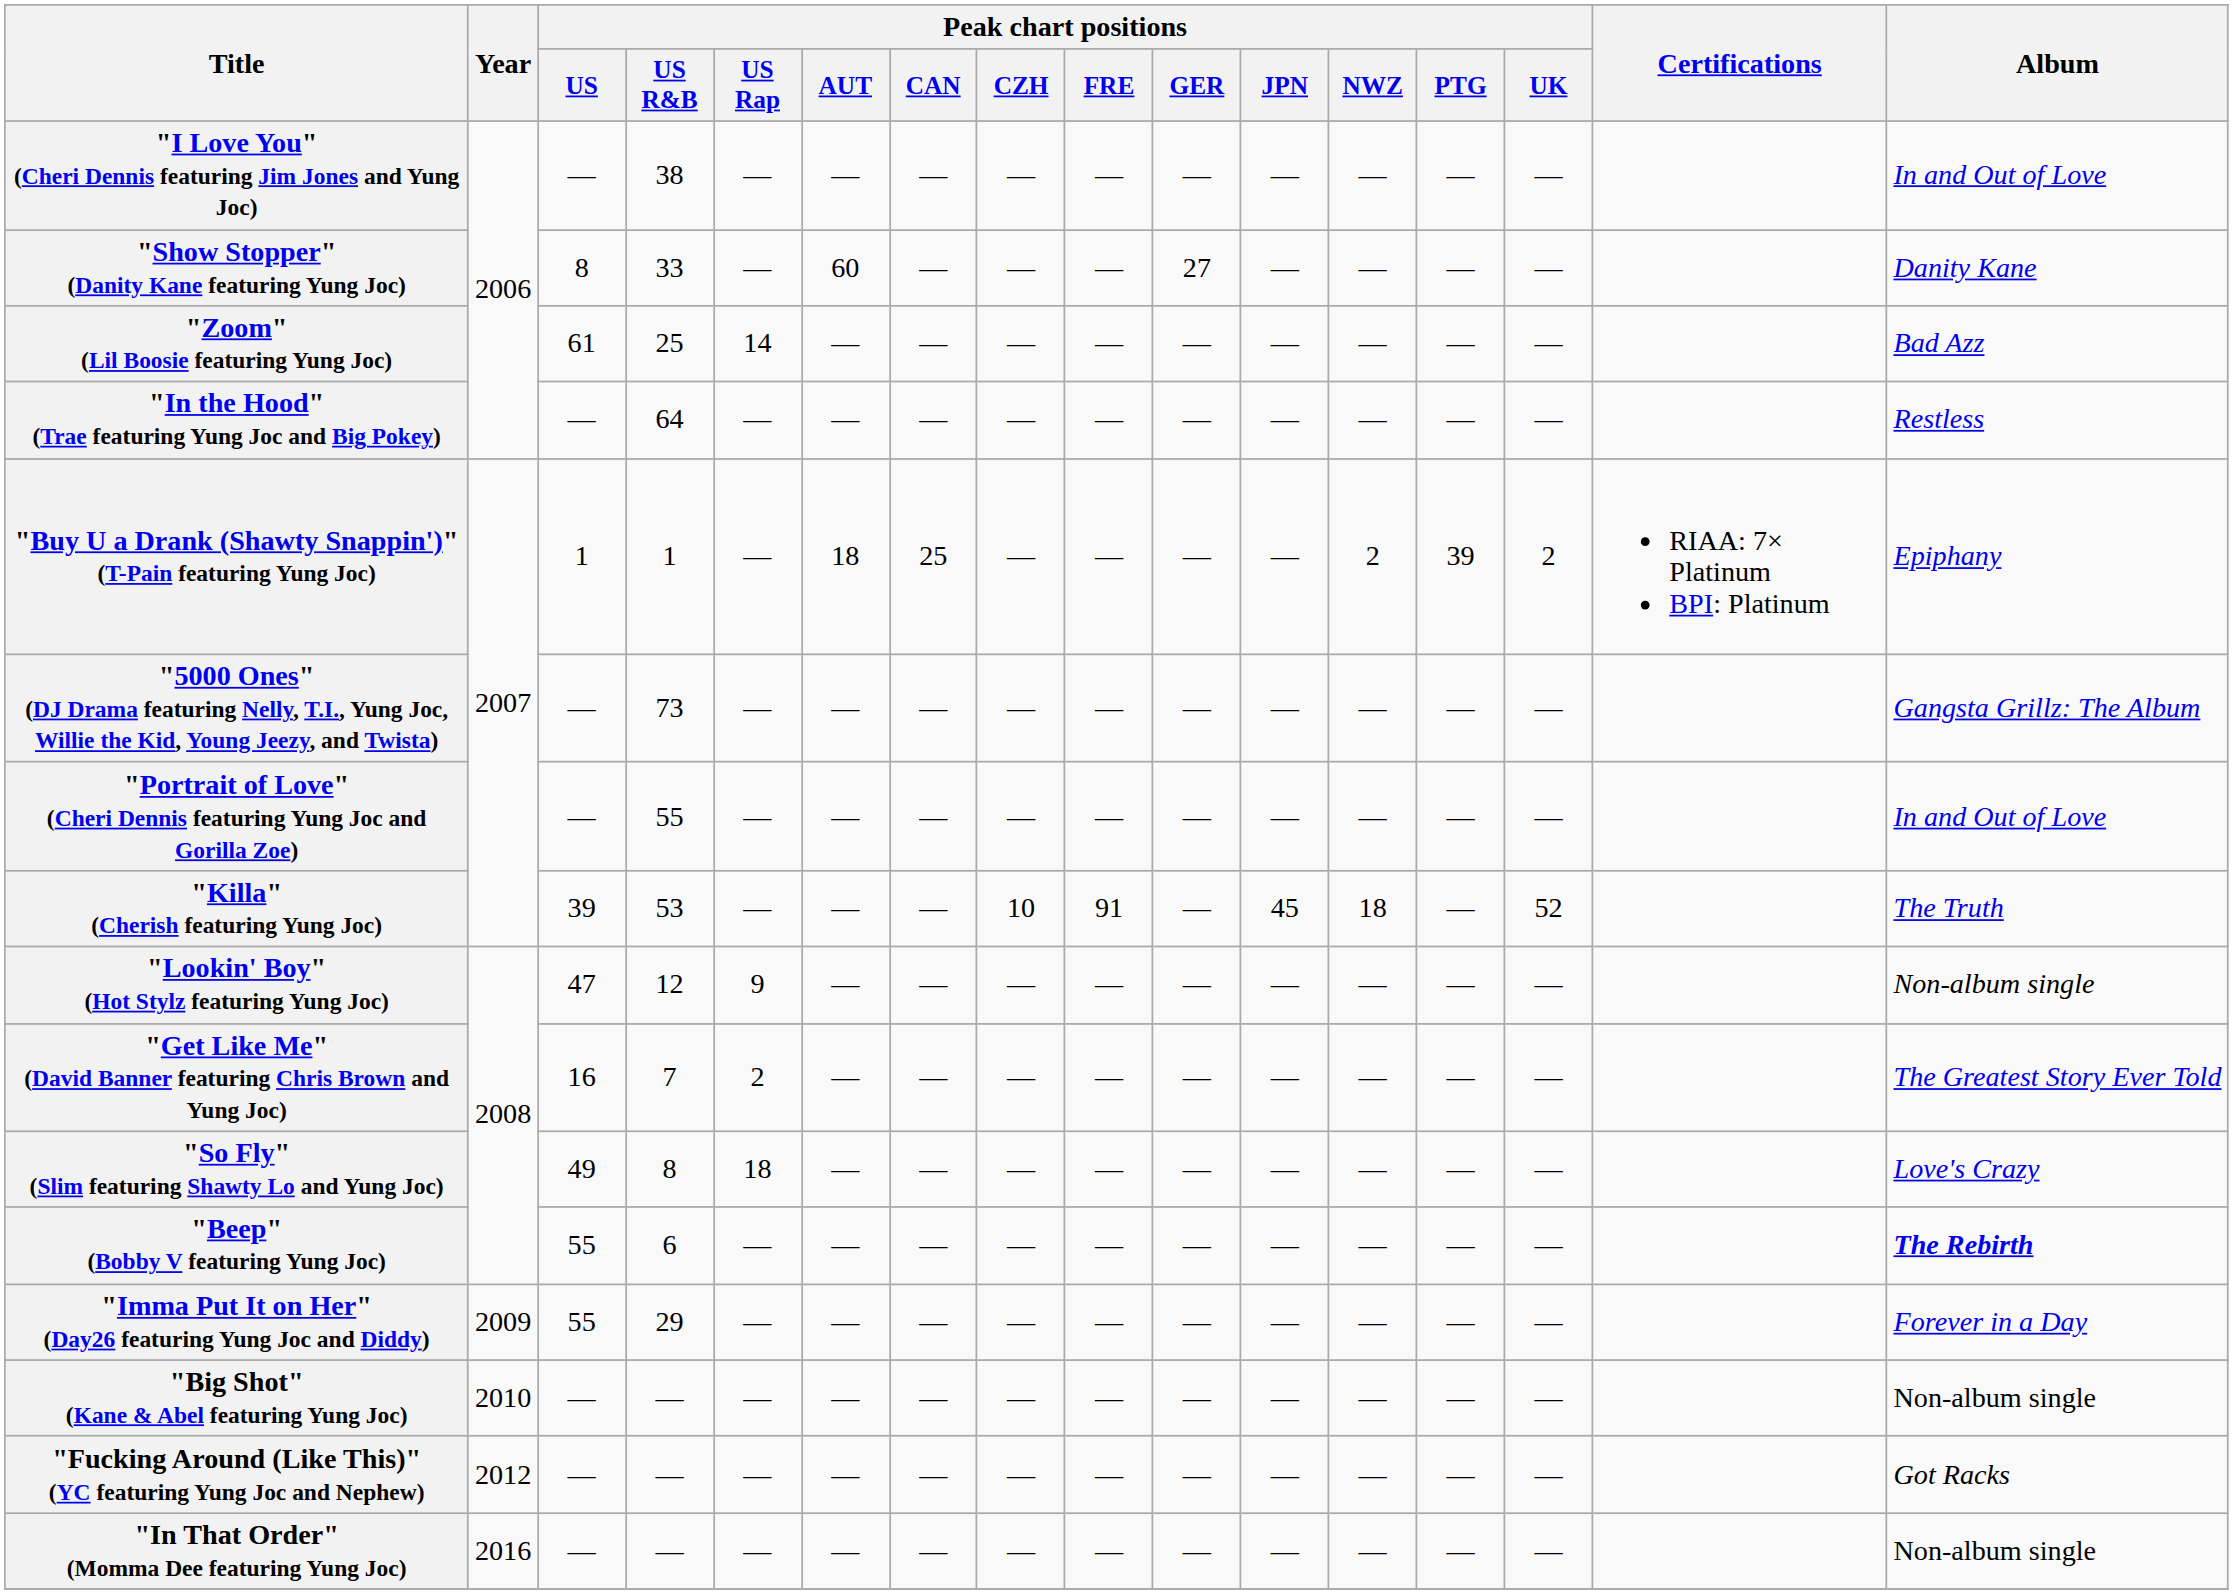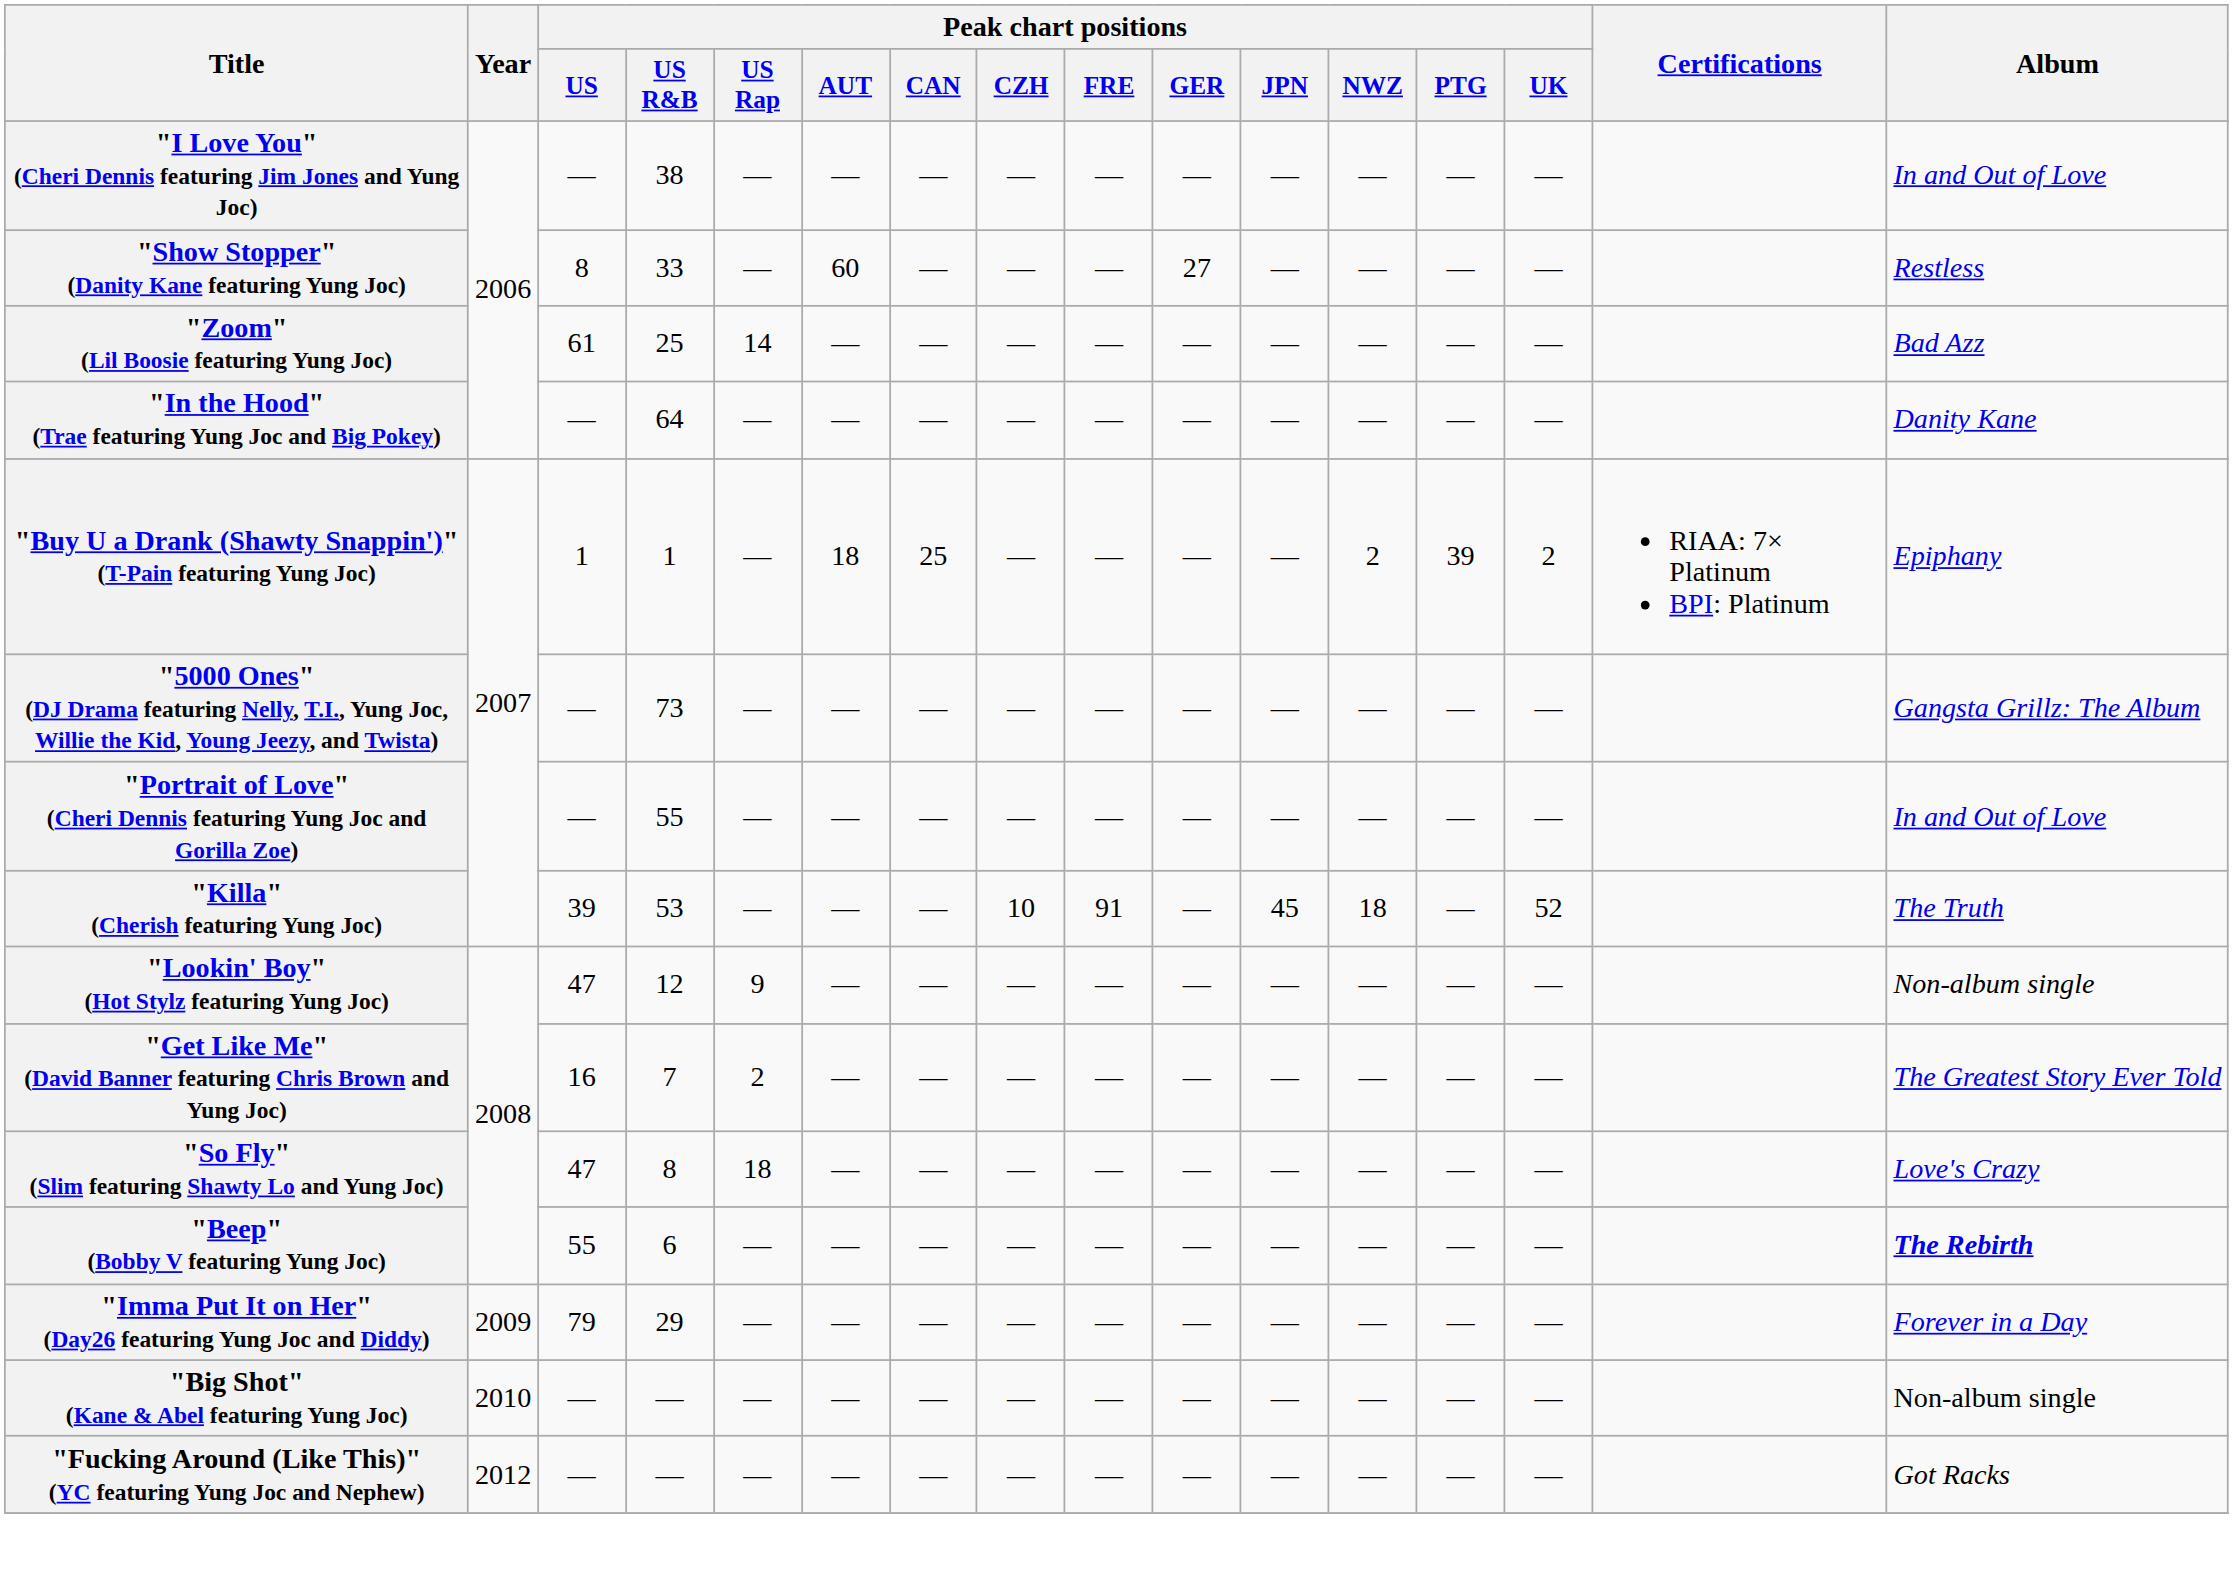 <table class="wikitable plainrowheaders" style="text-align:center;" border="1">
 <tr>
 <th scope="col" rowspan="2" style="width:16em;">Title</th>
 <th scope="col" rowspan="2">Year</th>
 <th scope="col" colspan="12">Peak chart positions</th>
 <th scope="col" rowspan="2" style="width:10em;"><a href='#'>Certifications</a></th>
 <th scope="col" rowspan="2">Album</th>
 </tr>
 <tr>
 <th scope="col" style="width:3em;font-size:90%;"><a href='#'>US</a></th>
 <th scope="col" style="width:3em;font-size:90%;"><a href='#'>US R&B</a></th>
 <th scope="col" style="width:3em;font-size:90%;"><a href='#'>US Rap</a></th>
 <th scope="col" style="width:3em;font-size:90%;"><a href='#'>AUT</a></th>
 <th scope="col" style="width:3em;font-size:90%;"><a href='#'>CAN</a></th>
 <th scope="col" style="width:3em;font-size:90%;"><a href='#'>CZH</a></th>
 <th scope="col" style="width:3em;font-size:90%;"><a href='#'>FRE</a></th>
 <th scope="col" style="width:3em;font-size:90%;"><a href='#'>GER</a></th>
 <th scope="col" style="width:3em;font-size:90%;"><a href='#'>JPN</a></th>
 <th scope="col" style="width:3em;font-size:90%;"><a href='#'>NWZ</a></th>
 <th scope="col" style="width:3em;font-size:90%;"><a href='#'>PTG</a></th>
 <th scope="col" style="width:3em;font-size:90%;"><a href='#'>UK</a></th>
 </tr>
 <tr>
 <th scope="row">"<a href='#'>I Love You</a>"<br><small>(<a href='#'>Cheri Dennis</a> featuring <a href='#'>Jim Jones</a> and Yung Joc)</small></th>
 <td rowspan="4">2006</td>
 <td>—</td>
 <td>38</td>
 <td>—</td>
 <td>—</td>
 <td>—</td>
 <td>—</td>
 <td>—</td>
 <td>—</td>
 <td>—</td>
 <td>—</td>
 <td>—</td>
 <td>—</td>
 <td></td>
 <td align="left"><em><a href='#'>In and Out of Love</a></em></td>
 </tr>
 <tr>
 <th scope="row">"<a href='#'>Show Stopper</a>"<br><small>(<a href='#'>Danity Kane</a> featuring Yung Joc)</small></th>
 <td>8</td>
 <td>33</td>
 <td>—</td>
 <td>60</td>
 <td>—</td>
 <td>—</td>
 <td>—</td>
 <td>27</td>
 <td>—</td>
 <td>—</td>
 <td>—</td>
 <td>—</td>
 <td></td>
-<td align="left"><em><a href='#'>Danity Kane</a></em></td>
+<td align="left"><em><a href='#'>Restless</a></em></td>
 </tr>
 <tr>
 <th scope="row">"<a href='#'>Zoom</a>"<br><small>(<a href='#'>Lil Boosie</a> featuring Yung Joc)</small></th>
 <td>61</td>
 <td>25</td>
 <td>14</td>
 <td>—</td>
 <td>—</td>
 <td>—</td>
 <td>—</td>
 <td>—</td>
 <td>—</td>
 <td>—</td>
 <td>—</td>
 <td>—</td>
 <td></td>
 <td align="left"><em><a href='#'>Bad Azz</a></em></td>
 </tr>
 <tr>
 <th scope="row">"<a href='#'>In the Hood</a>"<br><small>(<a href='#'>Trae</a> featuring Yung Joc and <a href='#'>Big Pokey</a>)</small></th>
 <td>—</td>
 <td align="center">64</td>
 <td>—</td>
 <td>—</td>
 <td>—</td>
 <td>—</td>
 <td>—</td>
 <td>—</td>
 <td>—</td>
 <td>—</td>
 <td>—</td>
 <td>—</td>
 <td></td>
-<td align="left"><em><a href='#'>Restless</a></em></td>
+<td align="left"><em><a href='#'>Danity Kane</a></em></td>
 </tr>
 <tr>
 <th scope="row">"<a href='#'>Buy U a Drank (Shawty Snappin')</a>"<br><small>(<a href='#'>T-Pain</a> featuring Yung Joc)</small></th>
 <td rowspan="4">2007</td>
 <td>1</td>
 <td>1</td>
 <td>—</td>
 <td>18</td>
 <td>25</td>
 <td>—</td>
 <td>—</td>
 <td>—</td>
 <td>—</td>
 <td>2</td>
 <td>39</td>
 <td>2</td>
 <td align="left"><br><ul><li>RIAA: 7× Platinum</li><li><a href='#'>BPI</a>: Platinum</li></ul></td>
 <td align="left"><em><a href='#'>Epiphany</a></em></td>
 </tr>
 <tr>
 <th scope="row">"<a href='#'>5000 Ones</a>"<br><small>(<a href='#'>DJ Drama</a> featuring <a href='#'>Nelly</a>, <a href='#'>T.I.</a>, Yung Joc, <a href='#'>Willie the Kid</a>, <a href='#'>Young Jeezy</a>, and <a href='#'>Twista</a>)</small></th>
 <td>—</td>
 <td>73</td>
 <td>—</td>
 <td>—</td>
 <td>—</td>
 <td>—</td>
 <td>—</td>
 <td>—</td>
 <td>—</td>
 <td>—</td>
 <td>—</td>
 <td>—</td>
 <td></td>
 <td align="left"><em><a href='#'>Gangsta Grillz: The Album</a></em></td>
 </tr>
 <tr>
 <th scope="row">"<a href='#'>Portrait of Love</a>"<br><small>(<a href='#'>Cheri Dennis</a> featuring Yung Joc and <a href='#'>Gorilla Zoe</a>)</small></th>
 <td>—</td>
 <td>55</td>
 <td>—</td>
 <td>—</td>
 <td>—</td>
 <td>—</td>
 <td>—</td>
 <td>—</td>
 <td>—</td>
 <td>—</td>
 <td>—</td>
 <td>—</td>
 <td></td>
 <td align="left"><em><a href='#'>In and Out of Love</a></em></td>
 </tr>
 <tr>
 <th scope="row">"<a href='#'>Killa</a>"<br><small>(<a href='#'>Cherish</a> featuring Yung Joc)</small></th>
 <td>39</td>
 <td>53</td>
 <td>—</td>
 <td>—</td>
 <td>—</td>
 <td>10</td>
 <td>91</td>
 <td>—</td>
 <td>45</td>
 <td>18</td>
 <td>—</td>
 <td>52</td>
 <td></td>
 <td align="left"><em><a href='#'>The Truth</a></em></td>
 </tr>
 <tr>
 <th scope="row">"<a href='#'>Lookin' Boy</a>"<br><small> (<a href='#'>Hot Stylz</a> featuring Yung Joc)</small></th>
 <td rowspan="4">2008</td>
 <td>47</td>
 <td>12</td>
 <td>9</td>
 <td>—</td>
 <td>—</td>
 <td>—</td>
 <td>—</td>
 <td>—</td>
 <td>—</td>
 <td>—</td>
 <td>—</td>
 <td>—</td>
 <td></td>
 <td align="left"><em>Non-album single</em></td>
 </tr>
 <tr>
 <th scope="row">"<a href='#'>Get Like Me</a>"<br><small>(<a href='#'>David Banner</a> featuring <a href='#'>Chris Brown</a> and Yung Joc)</small></th>
 <td>16</td>
 <td>7</td>
 <td>2</td>
 <td>—</td>
 <td>—</td>
 <td>—</td>
 <td>—</td>
 <td>—</td>
 <td>—</td>
 <td>—</td>
 <td>—</td>
 <td>—</td>
 <td></td>
 <td align="left"><em><a href='#'>The Greatest Story Ever Told</a></em></td>
 </tr>
 <tr>
 <th scope="row">"<a href='#'>So Fly</a>"<br><small>(<a href='#'>Slim</a> featuring <a href='#'>Shawty Lo</a> and Yung Joc)</small></th>
-<td>49</td>
+<td>47</td>
 <td>8</td>
 <td>18</td>
 <td>—</td>
 <td>—</td>
 <td>—</td>
 <td>—</td>
 <td>—</td>
 <td>—</td>
 <td>—</td>
 <td>—</td>
 <td>—</td>
 <td></td>
 <td align="left"><em><a href='#'>Love's Crazy</a></em></td>
 </tr>
 <tr>
 <th scope="row">"<a href='#'>Beep</a>"<br><small>(<a href='#'>Bobby V</a> featuring Yung Joc)</small></th>
 <td>55</td>
 <td>6</td>
 <td>—</td>
 <td>—</td>
 <td>—</td>
 <td>—</td>
 <td>—</td>
 <td>—</td>
 <td>—</td>
 <td>—</td>
 <td>—</td>
 <td>—</td>
 <td></td>
 <td align="left"><strong><em><a href='#'>The Rebirth</a></em></strong></td>
 </tr>
 <tr>
 <th scope="row">"<a href='#'>Imma Put It on Her</a>"<br><small>(<a href='#'>Day26</a> featuring Yung Joc and <a href='#'>Diddy</a>)</small></th>
 <td>2009</td>
-<td>55</td>
+<td>79</td>
 <td>29</td>
 <td>—</td>
 <td>—</td>
 <td>—</td>
 <td>—</td>
 <td>—</td>
 <td>—</td>
 <td>—</td>
 <td>—</td>
 <td>—</td>
 <td>—</td>
 <td></td>
 <td align="left"><em><a href='#'>Forever in a Day</a></em></td>
 </tr>
 <tr>
 <th scope="row">"Big Shot"<br><small>(<a href='#'>Kane & Abel</a> featuring Yung Joc)</small></th>
 <td>2010</td>
 <td>—</td>
 <td>—</td>
 <td>—</td>
 <td>—</td>
 <td>—</td>
 <td>—</td>
 <td>—</td>
 <td>—</td>
 <td>—</td>
 <td>—</td>
 <td>—</td>
 <td>—</td>
 <td></td>
 <td align="left">Non-album single</td>
 </tr>
 <tr>
 <th scope="row">"Fucking Around (Like This)"<br><small>(<a href='#'>YC</a> featuring Yung Joc and Nephew)</small></th>
 <td>2012</td>
 <td>—</td>
 <td>—</td>
 <td>—</td>
 <td>—</td>
 <td>—</td>
 <td>—</td>
 <td>—</td>
 <td>—</td>
 <td>—</td>
 <td>—</td>
 <td>—</td>
 <td>—</td>
 <td></td>
 <td align="left"><em>Got Racks</em></td>
 </tr>
 <tr>
-<th scope="row">"In That Order"<br><small>(Momma Dee featuring Yung Joc)</small></th>
-<td>2016</td>
-<td>—</td>
-<td>—</td>
-<td>—</td>
-<td>—</td>
-<td>—</td>
-<td>—</td>
-<td>—</td>
-<td>—</td>
-<td>—</td>
-<td>—</td>
-<td>—</td>
-<td>—</td>
-<td></td>
-<td align="left">Non-album single</td>
-</tr>
-<tr>
 </tr>
 </table>
